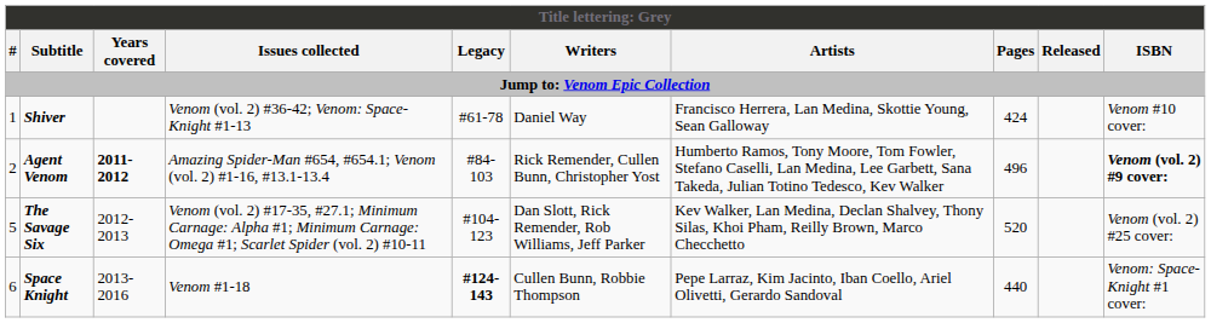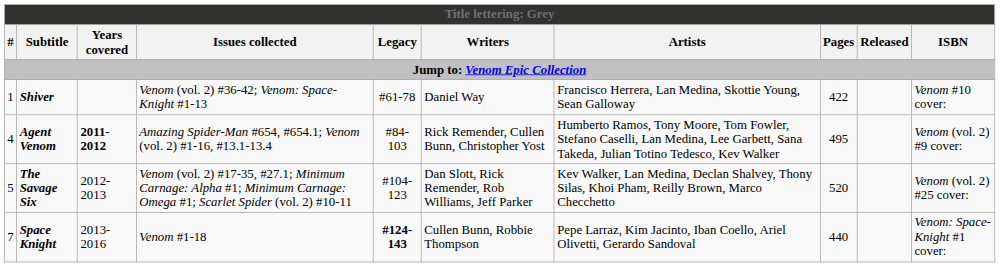 <table class="wikitable sortable" width=98%>
 <tr>
 <th colspan=10 style="background-color: #31312D; color: #716E79;">Title lettering: Grey</th>
 </tr>
 <tr>
 <th class="unsortable">#</th>
 <th class="unsortable">Subtitle</th>
 <th>Years covered</th>
 <th class="unsortable">Issues collected</th>
 <th>Legacy</th>
 <th class="unsortable">Writers</th>
 <th class="unsortable">Artists</th>
 <th class="unsortable">Pages</th>
 <th>Released</th>
 <th class="unsortable">ISBN</th>
 </tr>
 <tr>
 <th colspan=10 style="background-color: silver;">Jump to: <a href='#'><em>Venom</em> <em>Epic Collection</em></a></th>
 </tr>
 <tr>
 <td>1</td>
 <td><strong><em>Shiver</em></strong></td>
 <td></td>
 <td><em>Venom</em> (vol. 2) #36-42; <em>Venom: Space-Knight</em> #1-13</td>
 <td style="text-align: center;">#61-78</td>
 <td>Daniel Way</td>
 <td>Francisco Herrera, Lan Medina, Skottie Young, Sean Galloway</td>
-<td style="text-align: center;">424</td>
+<td style="text-align: center;">422</td>
 <td></td>
 <td><em>Venom</em> #10 cover: </td>
 </tr>
 <tr>
-<td>2</td>
+<td>4</td>
 <td><strong><em>Agent Venom</em></strong></td>
 <td><strong>2011-2012</strong></td>
 <td><em>Amazing Spider-Man</em> #654, #654.1; <em>Venom</em> (vol. 2) #1-16, #13.1-13.4</td>
 <td style="text-align: center;">#84-103</td>
 <td>Rick Remender, Cullen Bunn, Christopher Yost</td>
 <td>Humberto Ramos, Tony Moore, Tom Fowler, Stefano Caselli, Lan Medina, Lee Garbett, Sana Takeda, Julian Totino Tedesco, Kev Walker</td>
-<td style="text-align: center;">496</td>
+<td style="text-align: center;">495</td>
 <td></td>
-<td><strong><em>Venom</em> (vol. 2) #9 cover: </strong></td>
+<td><em>Venom</em> (vol. 2) #9 cover: </td>
 </tr>
 <tr>
 <td>5</td>
 <td><strong><em>The Savage Six</em></strong></td>
 <td>2012-2013</td>
 <td><em>Venom</em> (vol. 2) #17-35, #27.1; <em>Minimum Carnage: Alpha</em> #1; <em>Minimum Carnage: Omega</em> #1; <em>Scarlet Spider</em> (vol. 2) #10-11</td>
 <td style="text-align: center;">#104-123</td>
 <td>Dan Slott, Rick Remender, Rob Williams, Jeff Parker</td>
 <td>Kev Walker, Lan Medina, Declan Shalvey, Thony Silas, Khoi Pham, Reilly Brown, Marco Checchetto</td>
 <td style="text-align: center;">520</td>
 <td></td>
 <td><em>Venom</em> (vol. 2) #25 cover: </td>
 </tr>
 <tr>
-<td>6</td>
+<td>7</td>
 <td><strong><em>Space Knight</em></strong></td>
 <td>2013-2016</td>
 <td><em>Venom</em> #1-18</td>
 <td style="text-align: center;"><strong>#124-143</strong></td>
 <td>Cullen Bunn, Robbie Thompson</td>
 <td>Pepe Larraz, Kim Jacinto, Iban Coello, Ariel Olivetti, Gerardo Sandoval</td>
 <td style="text-align: center;">440</td>
 <td></td>
 <td><em>Venom: Space-Knight</em> #1 cover: </td>
 </tr>
 </table>
